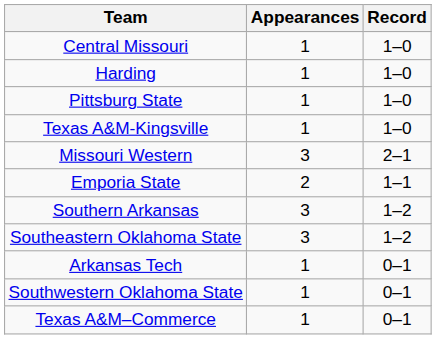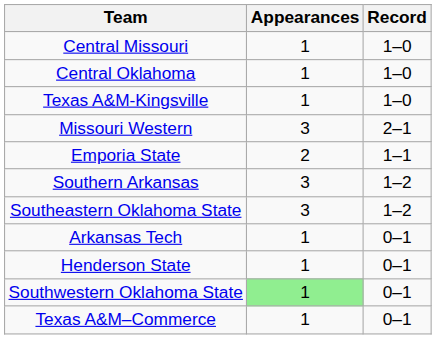 <table class = "wikitable sortable" style="text-align:center">
 <tr>
 <th>Team</th>
 <th>Appearances</th>
 <th>Record</th>
 </tr>
 <tr>
 <td><a href='#'>Central Missouri</a></td>
 <td>1</td>
 <td>1–0</td>
 </tr>
 <tr>
-<td><a href='#'>Harding</a></td>
-<td>1</td>
-<td>1–0</td>
-</tr>
-<tr>
-<td><a href='#'>Pittsburg State</a></td>
+<td><a href='#'>Central Oklahoma</a></td>
 <td>1</td>
 <td>1–0</td>
 </tr>
 <tr>
 <td><a href='#'>Texas A&M-Kingsville</a></td>
 <td>1</td>
 <td>1–0</td>
 </tr>
 <tr>
 <td><a href='#'>Missouri Western</a></td>
 <td>3</td>
 <td>2–1</td>
 </tr>
 <tr>
 <td><a href='#'>Emporia State</a></td>
 <td>2</td>
 <td>1–1</td>
 </tr>
 <tr>
 <td><a href='#'>Southern Arkansas</a></td>
 <td>3</td>
 <td>1–2</td>
 </tr>
 <tr>
 <td><a href='#'>Southeastern Oklahoma State</a></td>
 <td>3</td>
 <td>1–2</td>
 </tr>
 <tr>
 <td><a href='#'>Arkansas Tech</a></td>
 <td>1</td>
 <td>0–1</td>
 </tr>
 <tr>
+<td><a href='#'>Henderson State</a></td>
+<td>1</td>
+<td>0–1</td>
+</tr>
+<tr>
 <td><a href='#'>Southwestern Oklahoma State</a></td>
-<td>1</td>
+<td style="background: lightgreen;">1</td>
 <td>0–1</td>
 </tr>
 <tr>
 <td><a href='#'>Texas A&M–Commerce</a></td>
 <td>1</td>
 <td>0–1</td>
 </tr>
 </table>
